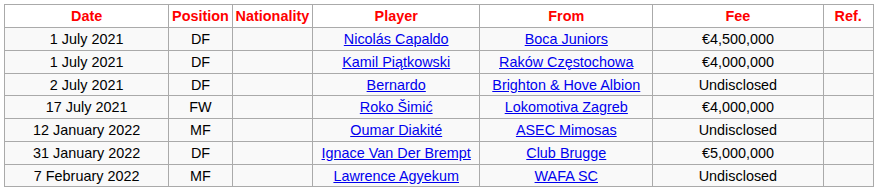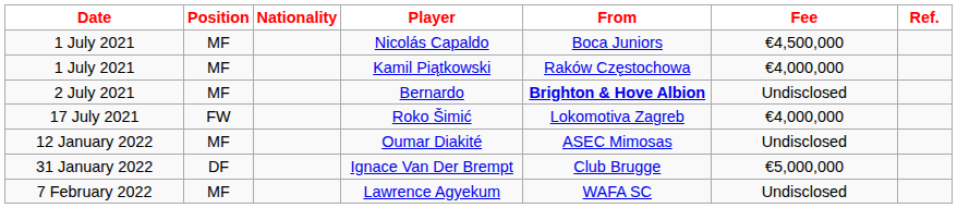 <table class="wikitable"  style="text-align:center; font-size:90%; ">
 <tr>
 <th style="background:#FFFFFF; color:#FF0000; width:200px;">Date</th>
 <th style="background:#FFFFFF; color:#FF0000; width:50px;">Position</th>
 <th style="background:#FFFFFF; color:#FF0000; width:50px;">Nationality</th>
 <th style="background:#FFFFFF; color:#FF0000; width:200px;">Player</th>
 <th style="background:#FFFFFF; color:#FF0000; width:200px;">From</th>
 <th style="background:#FFFFFF; color:#FF0000; width:200px;">Fee</th>
 <th style="background:#FFFFFF; color:#FF0000; width:50px;">Ref.</th>
 </tr>
 <tr>
 <td>1 July 2021</td>
-<td>DF</td>
+<td>MF</td>
 <td></td>
 <td><a href='#'>Nicolás Capaldo</a></td>
 <td> <a href='#'>Boca Juniors</a></td>
 <td>€4,500,000</td>
 <td></td>
 </tr>
 <tr>
 <td>1 July 2021</td>
-<td>DF</td>
+<td>MF</td>
 <td></td>
 <td><a href='#'>Kamil Piątkowski</a></td>
 <td> <a href='#'>Raków Częstochowa</a></td>
 <td>€4,000,000</td>
 <td></td>
 </tr>
 <tr>
 <td>2 July 2021</td>
-<td>DF</td>
+<td>MF</td>
 <td></td>
 <td><a href='#'>Bernardo</a></td>
-<td> <a href='#'>Brighton & Hove Albion</a></td>
+<td><strong> <a href='#'>Brighton & Hove Albion</a></strong></td>
 <td>Undisclosed</td>
 <td></td>
 </tr>
 <tr>
 <td>17 July 2021</td>
 <td>FW</td>
 <td></td>
 <td><a href='#'>Roko Šimić</a></td>
 <td> <a href='#'>Lokomotiva Zagreb</a></td>
 <td>€4,000,000</td>
 <td></td>
 </tr>
 <tr>
 <td>12 January 2022</td>
 <td>MF</td>
 <td></td>
 <td><a href='#'>Oumar Diakité</a></td>
 <td> <a href='#'>ASEC Mimosas</a></td>
 <td>Undisclosed</td>
 <td></td>
 </tr>
 <tr>
 <td>31 January 2022</td>
 <td>DF</td>
 <td></td>
 <td><a href='#'>Ignace Van Der Brempt</a></td>
 <td> <a href='#'>Club Brugge</a></td>
 <td>€5,000,000</td>
 <td></td>
 </tr>
 <tr>
 <td>7 February 2022</td>
 <td>MF</td>
 <td></td>
 <td><a href='#'>Lawrence Agyekum</a></td>
 <td> <a href='#'>WAFA SC</a></td>
 <td>Undisclosed</td>
 <td></td>
 </tr>
 </table>
